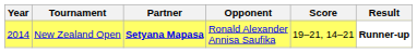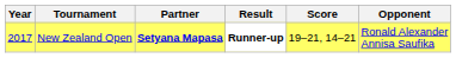 <table class="sortable wikitable" style="font-size: 90%;">
 <tr>
 <th>Year</th>
 <th>Tournament</th>
 <th>Partner</th>
+<th>Result</th>
+<th>Score</th>
 <th>Opponent</th>
-<th>Score</th>
-<th>Result</th>
 </tr>
 <tr style="background:#FFFF67">
-<td align="center"><a href='#'>2014</a></td>
+<td align="center"><a href='#'>2017</a></td>
 <td align="left"><a href='#'>New Zealand Open</a></td>
 <td align="left"><strong> <a href='#'>Setyana Mapasa</a></strong></td>
+<td style="text-align:left; background:white"> <strong>Runner-up</strong></td>
+<td align="left">19–21, 14–21</td>
 <td align="left"> <a href='#'>Ronald Alexander</a> <br>  <a href='#'>Annisa Saufika</a></td>
-<td align="left">19–21, 14–21</td>
-<td style="text-align:left; background:white"> <strong>Runner-up</strong></td>
 </tr>
 </table>
